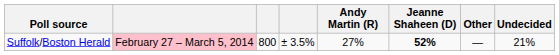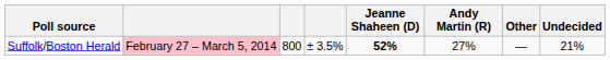 <table class="wikitable" style="text-align:center">
 <tr valign= bottom>
 <th>Poll source</th>
 <th></th>
 <th></th>
 <th></th>
+<th style="width:100px;">Jeanne<br>Shaheen (D)</th>
 <th style="width:100px;">Andy<br>Martin (R)</th>
-<th style="width:100px;">Jeanne<br>Shaheen (D)</th>
 <th>Other</th>
 <th>Undecided</th>
 </tr>
 <tr>
 <td align=left><a href='#'>Suffolk</a>/<a href='#'>Boston Herald</a></td>
 <td style="background: pink;">February 27 – March 5, 2014</td>
 <td>800</td>
 <td>± 3.5%</td>
+<td><strong>52%</strong></td>
 <td>27%</td>
-<td><strong>52%</strong></td>
 <td>—</td>
 <td>21%</td>
 </tr>
 </table>
